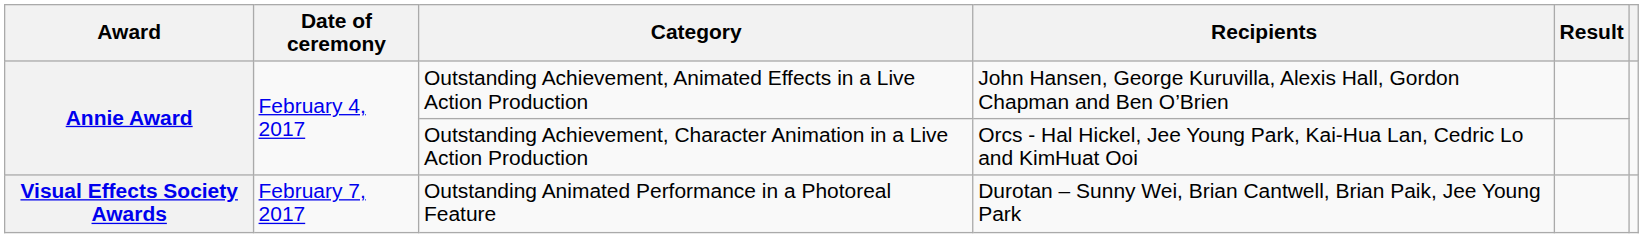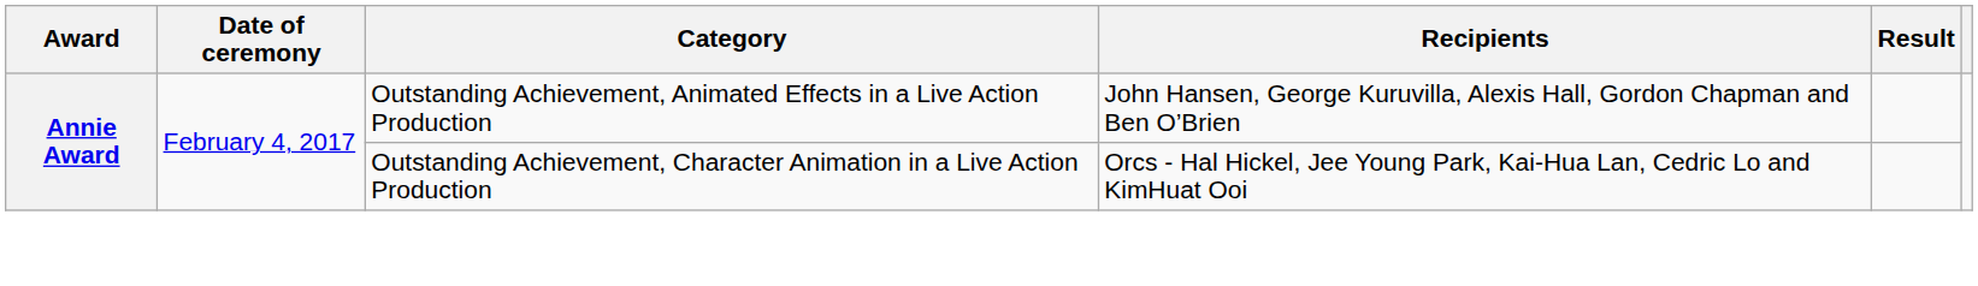 <table class="wikitable plainrowheaders sortable">
 <tr>
 <th scope="col">Award</th>
 <th scope="col">Date of ceremony</th>
 <th scope="col">Category</th>
 <th scope="col">Recipients</th>
 <th scope="col">Result</th>
 <th scope="col" class="unsortable"></th>
 </tr>
 <tr>
 <th scope="row" rowspan=2><a href='#'>Annie Award</a></th>
 <td rowspan=2><a href='#'>February 4, 2017</a></td>
 <td>Outstanding Achievement, Animated Effects in a Live Action Production</td>
 <td>John Hansen, George Kuruvilla, Alexis Hall, Gordon Chapman and Ben O’Brien</td>
 <td></td>
 <td rowspan=2></td>
 </tr>
 <tr>
 <td>Outstanding Achievement, Character Animation in a Live Action Production</td>
 <td>Orcs - Hal Hickel, Jee Young Park, Kai-Hua Lan, Cedric Lo and KimHuat Ooi</td>
 <td></td>
 </tr>
-<tr>
-<th scope="row"><a href='#'>Visual Effects Society Awards</a></th>
-<td><a href='#'>February 7, 2017</a></td>
-<td>Outstanding Animated Performance in a Photoreal Feature</td>
-<td>Durotan – Sunny Wei, Brian Cantwell, Brian Paik, Jee Young Park</td>
-<td></td>
-<td></td>
-</tr>
 </table>
